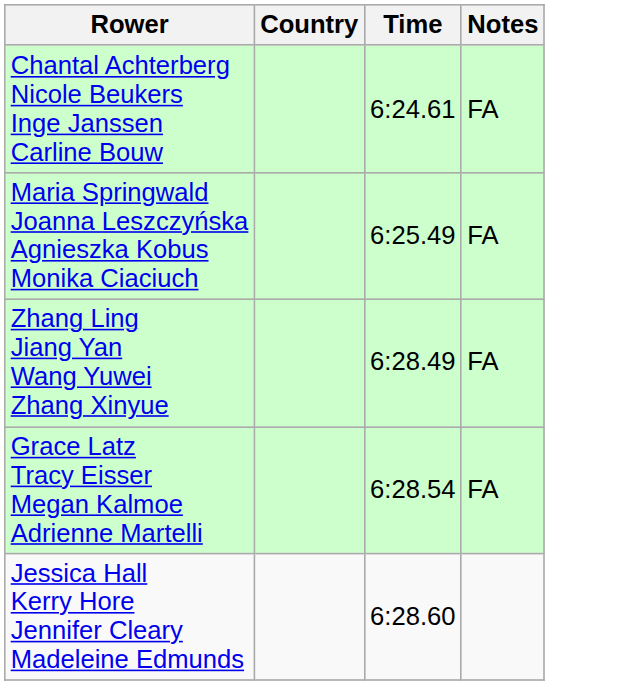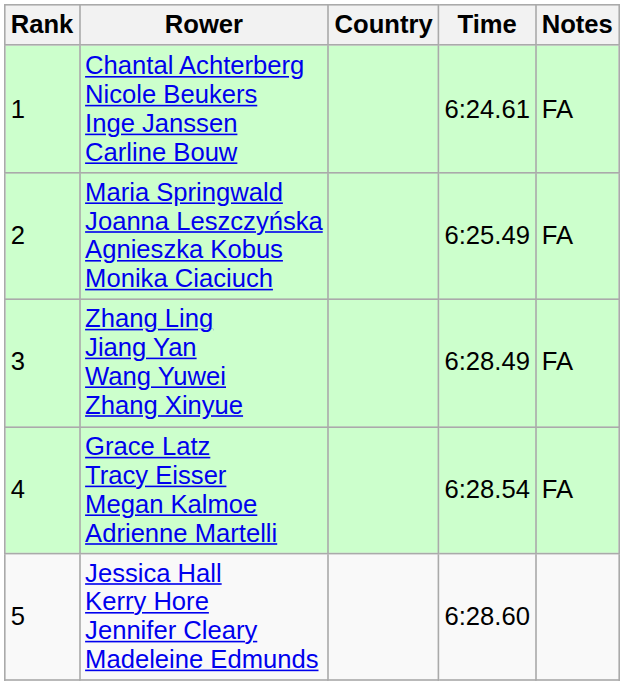 <table class="wikitable">
 <tr>
+<th>Rank</th>
 <th>Rower</th>
 <th>Country</th>
 <th>Time</th>
 <th>Notes</th>
 </tr>
 <tr bgcolor=ccffcc>
+<td>1</td>
 <td><a href='#'>Chantal Achterberg</a><br><a href='#'>Nicole Beukers</a><br><a href='#'>Inge Janssen</a><br><a href='#'>Carline Bouw</a></td>
 <td></td>
 <td>6:24.61</td>
 <td>FA</td>
 </tr>
 <tr bgcolor=ccffcc>
+<td>2</td>
 <td><a href='#'>Maria Springwald</a><br><a href='#'>Joanna Leszczyńska</a><br><a href='#'>Agnieszka Kobus</a><br><a href='#'>Monika Ciaciuch</a></td>
 <td></td>
 <td>6:25.49</td>
 <td>FA</td>
 </tr>
 <tr bgcolor=ccffcc>
+<td>3</td>
 <td><a href='#'>Zhang Ling</a><br><a href='#'>Jiang Yan</a><br><a href='#'>Wang Yuwei</a><br><a href='#'>Zhang Xinyue</a></td>
 <td></td>
 <td>6:28.49</td>
 <td>FA</td>
 </tr>
 <tr bgcolor=ccffcc>
+<td>4</td>
 <td><a href='#'>Grace Latz</a><br><a href='#'>Tracy Eisser</a><br><a href='#'>Megan Kalmoe</a><br><a href='#'>Adrienne Martelli</a></td>
 <td></td>
 <td>6:28.54</td>
 <td>FA</td>
 </tr>
 <tr>
+<td>5</td>
 <td><a href='#'>Jessica Hall</a><br><a href='#'>Kerry Hore</a><br><a href='#'>Jennifer Cleary</a><br><a href='#'>Madeleine Edmunds</a></td>
 <td></td>
 <td>6:28.60</td>
 <td></td>
 </tr>
 </table>
